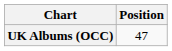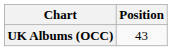 <table class="wikitable sortable plainrowheaders" style="text-align:center">
 <tr>
 <th>Chart</th>
 <th>Position</th>
 </tr>
 <tr>
 <th scope="row">UK Albums (OCC)</th>
-<td>47</td>
+<td>43</td>
 </tr>
 </table>
